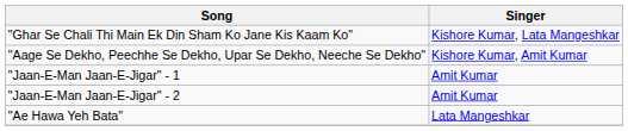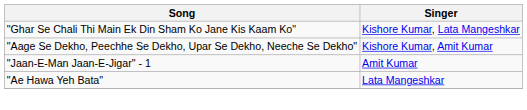 <table class="wikitable" style="font-size:95%;">
 <tr>
 <th>Song</th>
 <th>Singer</th>
 </tr>
 <tr>
 <td>"Ghar Se Chali Thi Main Ek Din Sham Ko Jane Kis Kaam Ko"</td>
 <td><a href='#'>Kishore Kumar</a>, <a href='#'>Lata Mangeshkar</a></td>
 </tr>
 <tr>
 <td>"Aage Se Dekho, Peechhe Se Dekho, Upar Se Dekho, Neeche Se Dekho"</td>
 <td><a href='#'>Kishore Kumar</a>, <a href='#'>Amit Kumar</a></td>
 </tr>
 <tr>
 <td>"Jaan-E-Man Jaan-E-Jigar" - 1</td>
 <td><a href='#'>Amit Kumar</a></td>
 </tr>
 <tr>
-<td>"Jaan-E-Man Jaan-E-Jigar" - 2</td>
-<td><a href='#'>Amit Kumar</a></td>
-</tr>
-<tr>
 <td>"Ae Hawa Yeh Bata"</td>
 <td><a href='#'>Lata Mangeshkar</a></td>
 </tr>
 <tr>
 </tr>
 </table>
